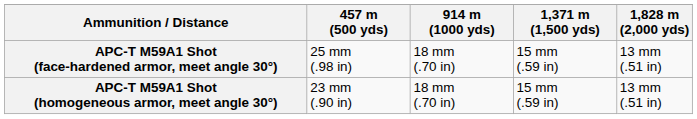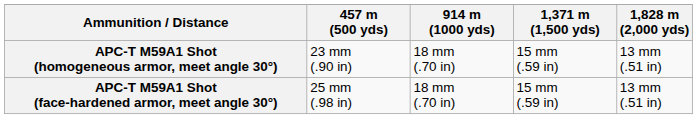 <table class="wikitable">
 <tr>
 </tr>
 <tr>
 <th width="44%">Ammunition / Distance</th>
 <th width="15%">457 m<br>(500 yds)</th>
 <th width="15%">914 m<br>(1000 yds)</th>
 <th width="15%">1,371 m<br>(1,500 yds)</th>
 <th width="15%">1,828 m<br>(2,000 yds)</th>
 </tr>
 <tr>
+<th>APC-T M59A1 Shot <br>(homogeneous armor, meet angle 30°)</th>
+<td>23 mm<br>(.90 in)</td>
+<td>18 mm<br>(.70 in)</td>
+<td>15 mm<br>(.59 in)</td>
+<td>13 mm<br>(.51 in)</td>
+</tr>
+<tr>
 <th>APC-T M59A1 Shot <br>(face-hardened armor, meet angle 30°)</th>
 <td>25 mm<br>(.98 in)</td>
 <td>18 mm<br>(.70 in)</td>
 <td>15 mm<br>(.59 in)</td>
 <td>13 mm<br>(.51 in)</td>
 </tr>
-<tr>
-<th>APC-T M59A1 Shot <br>(homogeneous armor, meet angle 30°)</th>
-<td>23 mm<br>(.90 in)</td>
-<td>18 mm<br>(.70 in)</td>
-<td>15 mm<br>(.59 in)</td>
-<td>13 mm<br>(.51 in)</td>
-</tr>
 </table>
